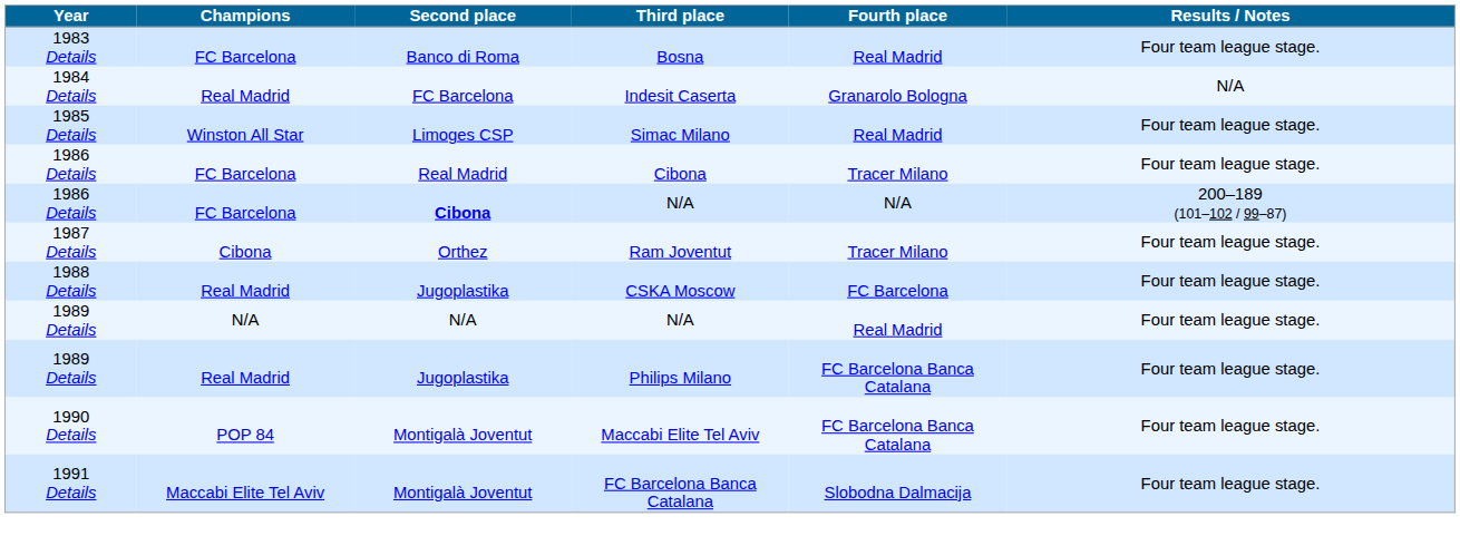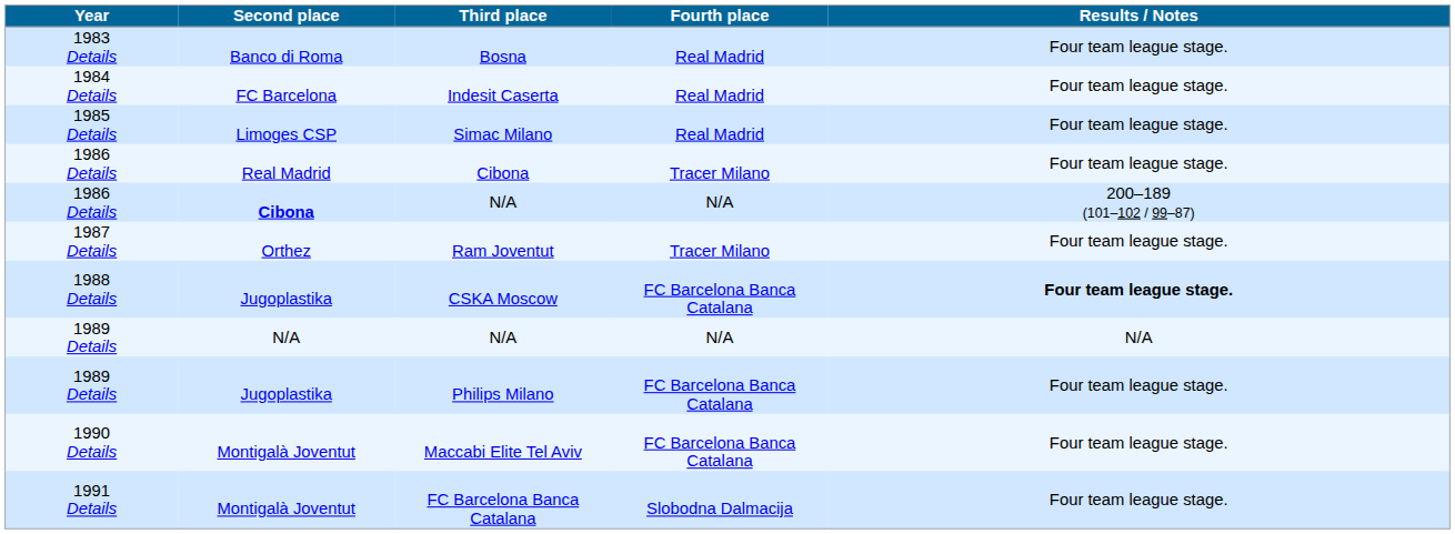 <table cellspacing="0" style="background: #EBF5FF; border: 1px #aaa solid; border-collapse: collapse; font-size: 90%;" width=100%>
 <tr bgcolor=#006699 style="color:white; border: 1px #aaa solid;" align="center">
 <th>Year</th>
-<th width=15%>Champions</th>
 <th width=15%>Second place</th>
 <th width=15%>Third place</th>
 <th width=15%>Fourth place</th>
 <th>Results / Notes</th>
 </tr>
 <tr align=center bgcolor=#D0E7FF>
 <td>1983<br><em><a href='#'>Details</a></em></td>
-<td><br><a href='#'>FC Barcelona</a></td>
 <td><br><a href='#'>Banco di Roma</a></td>
 <td><br><a href='#'>Bosna</a></td>
 <td><br><a href='#'>Real Madrid</a></td>
 <td>Four team league stage.</td>
 </tr>
 <tr align=center>
 <td>1984<br><em><a href='#'>Details</a></em></td>
-<td><br><a href='#'>Real Madrid</a></td>
 <td><br><a href='#'>FC Barcelona</a></td>
 <td><br><a href='#'>Indesit Caserta</a></td>
-<td><br><a href='#'>Granarolo Bologna</a></td>
-<td>N/A</td>
+<td><br><a href='#'>Real Madrid</a></td>
+<td>Four team league stage.</td>
 </tr>
 <tr align=center bgcolor=#D0E7FF>
 <td>1985<br><em><a href='#'>Details</a></em></td>
-<td><br><a href='#'>Winston All Star</a></td>
 <td><br><a href='#'>Limoges CSP</a></td>
 <td><br><a href='#'>Simac Milano</a></td>
 <td><br><a href='#'>Real Madrid</a></td>
 <td>Four team league stage.</td>
 </tr>
 <tr align=center>
 <td>1986<br><em><a href='#'>Details</a></em></td>
-<td><br><a href='#'>FC Barcelona</a></td>
 <td><br><a href='#'>Real Madrid</a></td>
 <td><br><a href='#'>Cibona</a></td>
 <td><br><a href='#'>Tracer Milano</a></td>
 <td>Four team league stage.</td>
 </tr>
 <tr align=center bgcolor=#D0E7FF>
 <td>1986<br><em><a href='#'>Details</a></em></td>
-<td><br><a href='#'>FC Barcelona</a></td>
 <td><strong><br><a href='#'>Cibona</a></strong></td>
 <td>N/A</td>
 <td>N/A</td>
 <td>200–189<br><small>(101–<u>102</u> / <u>99</u>–87)</small></td>
 </tr>
 <tr align=center>
 <td>1987<br><em><a href='#'>Details</a></em></td>
-<td><br><a href='#'>Cibona</a></td>
 <td><br><a href='#'>Orthez</a></td>
 <td><br><a href='#'>Ram Joventut</a></td>
 <td><br><a href='#'>Tracer Milano</a></td>
 <td>Four team league stage.</td>
 </tr>
 <tr align=center bgcolor=#D0E7FF>
 <td>1988<br><em><a href='#'>Details</a></em></td>
-<td><br><a href='#'>Real Madrid</a></td>
 <td><br><a href='#'>Jugoplastika</a></td>
 <td><br><a href='#'>CSKA Moscow</a></td>
-<td><br><a href='#'>FC Barcelona</a></td>
-<td>Four team league stage.</td>
+<td><br><a href='#'>FC Barcelona Banca Catalana</a></td>
+<td><strong>Four team league stage.</strong></td>
 </tr>
 <tr align=center>
 <td>1989<br><em><a href='#'>Details</a></em></td>
 <td>N/A</td>
 <td>N/A</td>
 <td>N/A</td>
-<td><br><a href='#'>Real Madrid</a></td>
-<td>Four team league stage.</td>
+<td>N/A</td>
 </tr>
 <tr align=center bgcolor=#D0E7FF>
 <td>1989<br><em><a href='#'>Details</a></em></td>
-<td><br><a href='#'>Real Madrid</a></td>
 <td><br><a href='#'>Jugoplastika</a></td>
 <td><br><a href='#'>Philips Milano</a></td>
 <td><br><a href='#'>FC Barcelona Banca Catalana</a></td>
 <td>Four team league stage.</td>
 </tr>
 <tr align=center>
 <td>1990<br><em><a href='#'>Details</a></em></td>
-<td><br><a href='#'>POP 84</a></td>
 <td><br><a href='#'>Montigalà Joventut</a></td>
 <td><br><a href='#'>Maccabi Elite Tel Aviv</a></td>
 <td><br><a href='#'>FC Barcelona Banca Catalana</a></td>
 <td>Four team league stage.</td>
 </tr>
 <tr align=center bgcolor=#D0E7FF>
 <td>1991<br><em><a href='#'>Details</a></em></td>
-<td><br><a href='#'>Maccabi Elite Tel Aviv</a></td>
 <td><br><a href='#'>Montigalà Joventut</a></td>
 <td><br><a href='#'>FC Barcelona Banca Catalana</a></td>
 <td><br><a href='#'>Slobodna Dalmacija</a></td>
 <td>Four team league stage.</td>
 </tr>
 </table>
